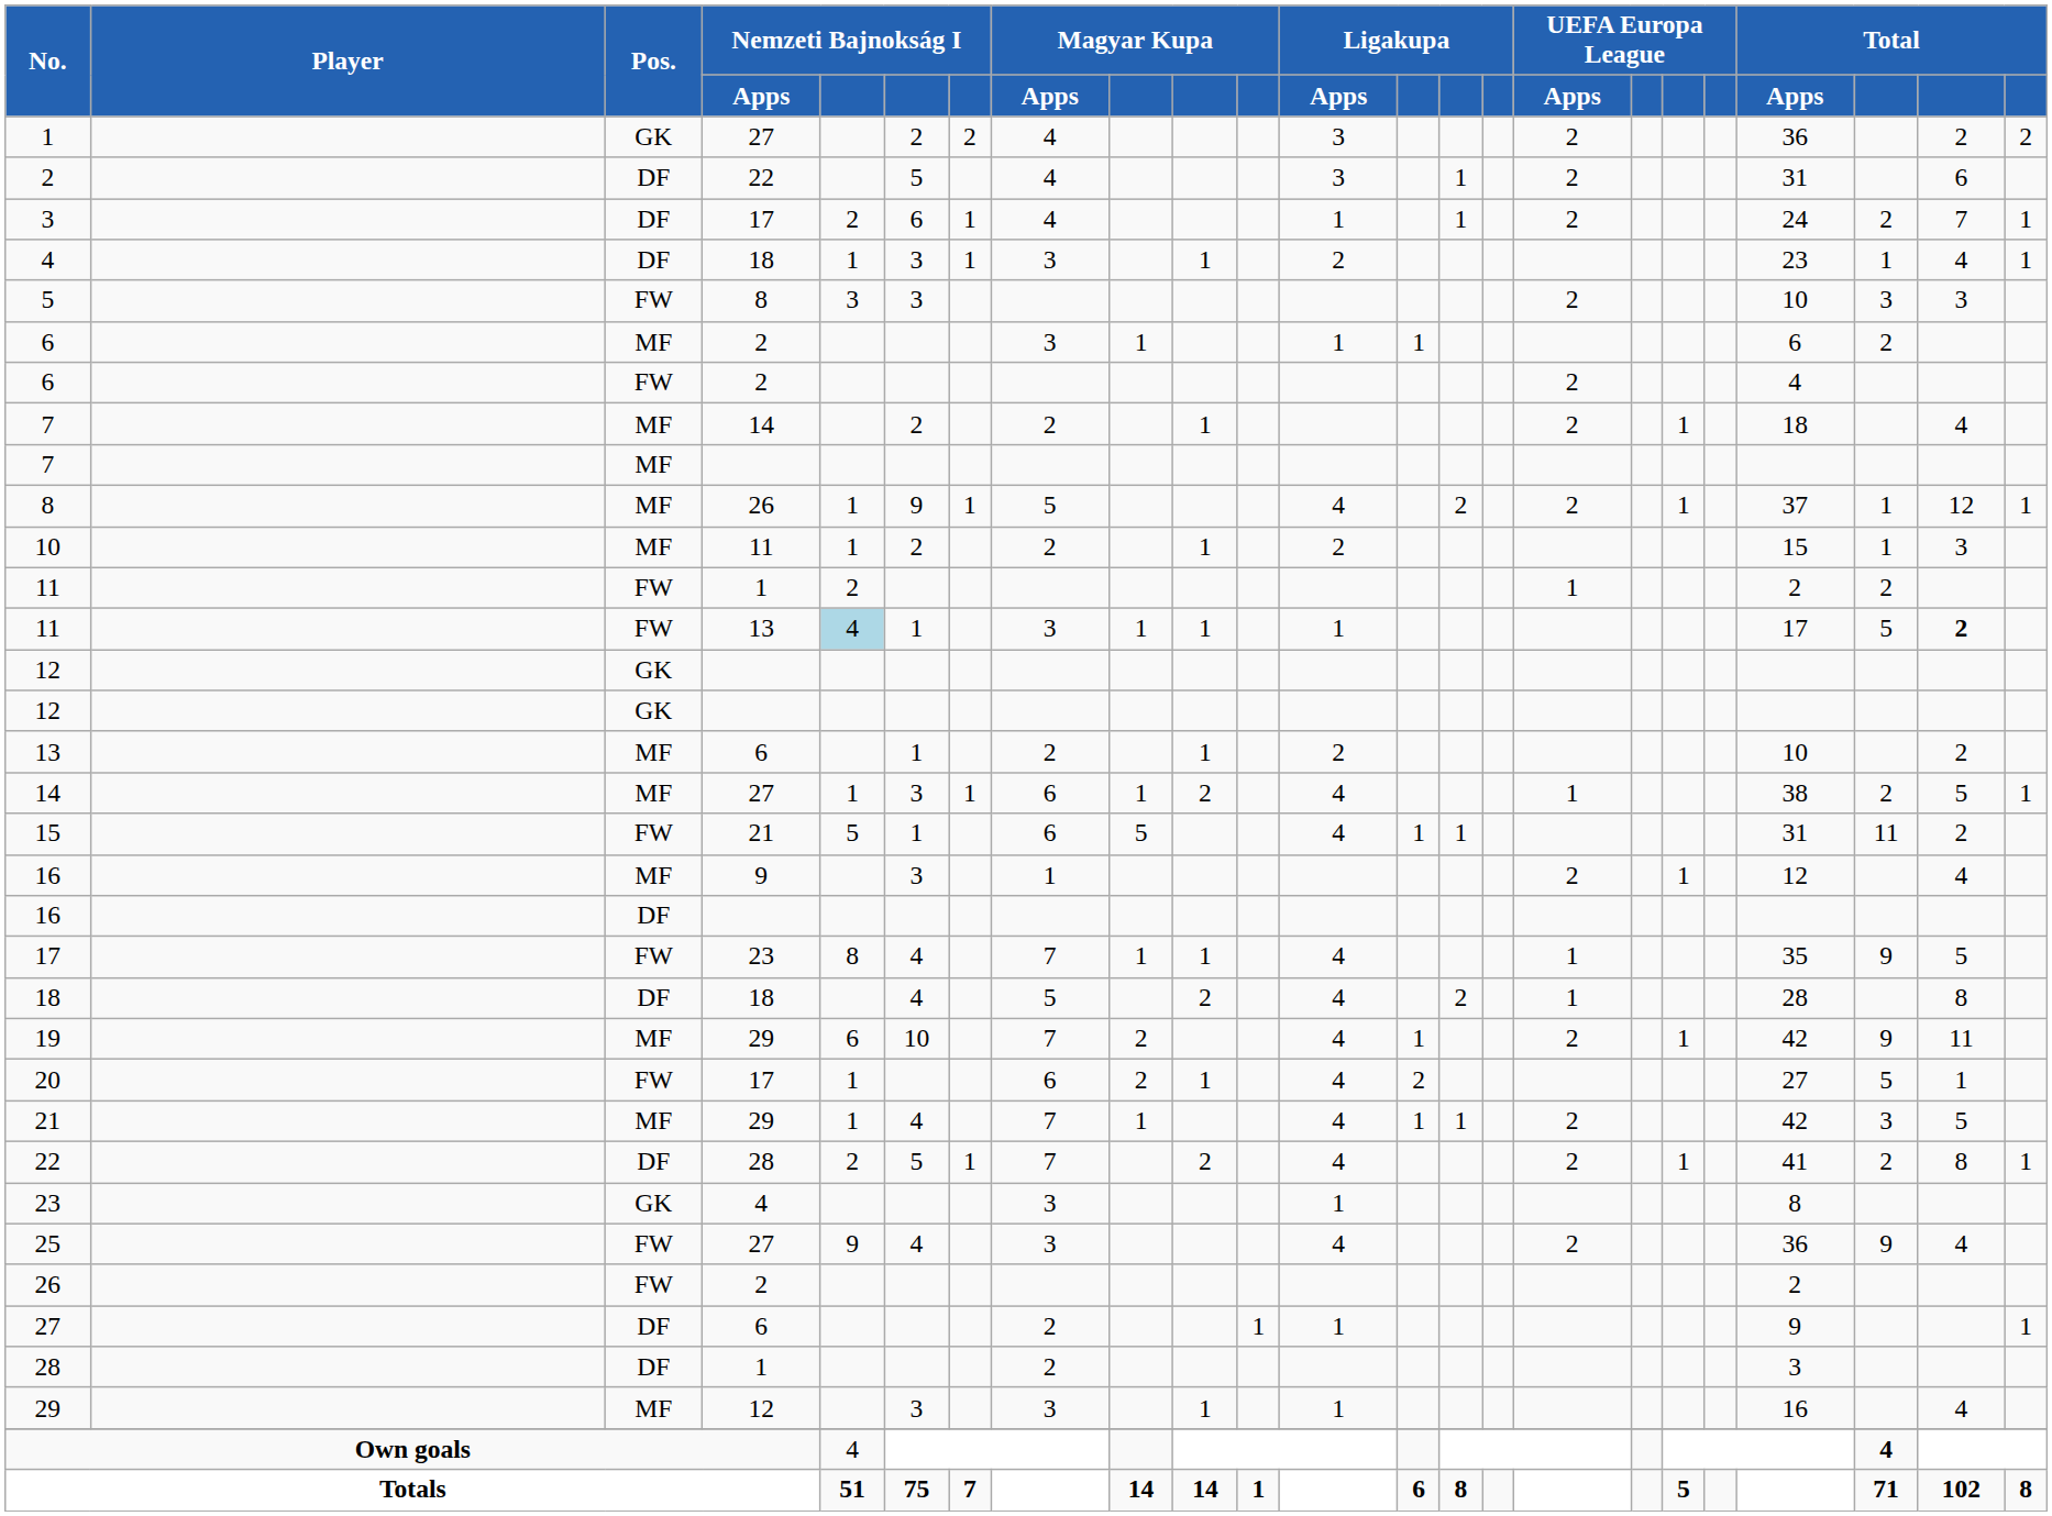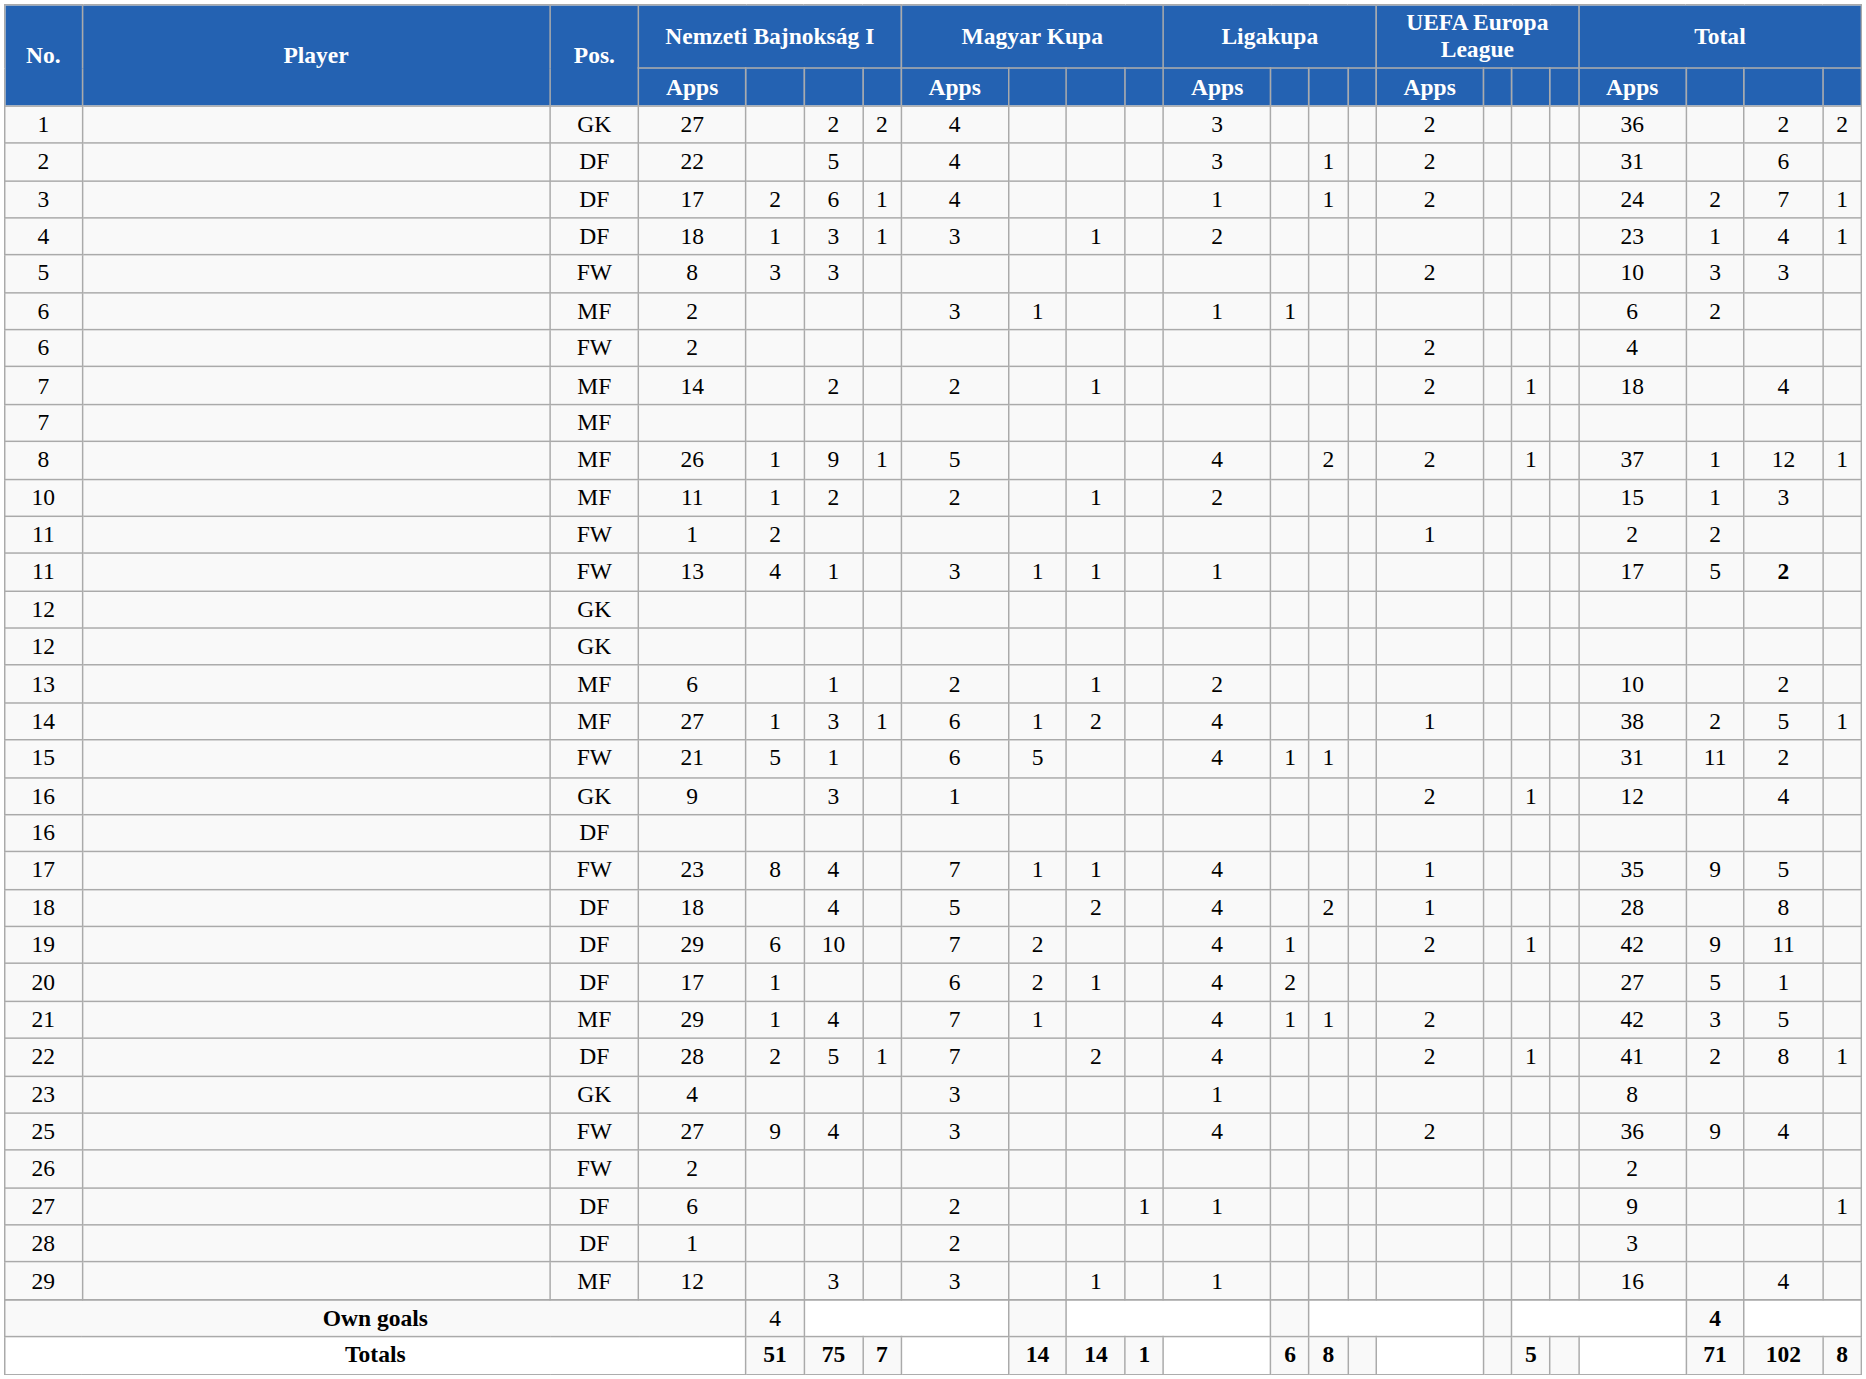 <table class="wikitable sortable alternance" style="text-align:center;width:100%">
 <tr>
 <th rowspan="2" style="background-color:#2462B2; color:#FFFFFF; width:5px">No.</th>
 <th rowspan="2" style="background-color:#2462B2; color:#FFFFFF; width:180px">Player</th>
 <th rowspan="2" style="background-color:#2462B2; color:#FFFFFF; width:5px">Pos.</th>
 <th colspan="4" style="background:#2462B2; color:#FFFFFF">Nemzeti Bajnokság I</th>
 <th colspan="4" style="background:#2462B2; color:#FFFFFF">Magyar Kupa</th>
 <th colspan="4" style="background:#2462B2; color:#FFFFFF">Ligakupa</th>
 <th colspan="4" style="background:#2462B2; color:#FFFFFF">UEFA Europa League</th>
 <th colspan="4" style="background:#2462B2; color:#FFFFFF">Total</th>
 </tr>
 <tr style="text-align:center">
 <th width="4" style="background-color:#2462B2; color:#FFFFFF">Apps</th>
 <th width="4" style="background-color:#2462B2"></th>
 <th width="4" style="background-color:#2462B2"></th>
 <th width="4" style="background-color:#2462B2"></th>
 <th width="4" style="background-color:#2462B2; color:#FFFFFF">Apps</th>
 <th width="4" style="background-color:#2462B2"></th>
 <th width="4" style="background-color:#2462B2"></th>
 <th width="4" style="background-color:#2462B2"></th>
 <th width="4" style="background-color:#2462B2; color:#FFFFFF">Apps</th>
 <th width="4" style="background-color:#2462B2"></th>
 <th width="4" style="background-color:#2462B2"></th>
 <th width="4" style="background-color:#2462B2"></th>
 <th width="4" style="background-color:#2462B2; color:#FFFFFF">Apps</th>
 <th width="4" style="background-color:#2462B2"></th>
 <th width="4" style="background-color:#2462B2"></th>
 <th width="4" style="background-color:#2462B2"></th>
 <th width="4" style="background-color:#2462B2; color:#FFFFFF">Apps</th>
 <th width="4" style="background-color:#2462B2"></th>
 <th width="4" style="background-color:#2462B2"></th>
 <th width="4" style="background-color:#2462B2"></th>
 </tr>
 <tr>
 <td>1</td>
 <td> </td>
 <td>GK</td>
 <td>27</td>
 <td></td>
 <td>2</td>
 <td>2</td>
 <td>4</td>
 <td></td>
 <td></td>
 <td></td>
 <td>3</td>
 <td></td>
 <td></td>
 <td></td>
 <td>2</td>
 <td></td>
 <td></td>
 <td></td>
 <td>36</td>
 <td></td>
 <td>2</td>
 <td>2</td>
 </tr>
 <tr>
 <td>2</td>
 <td> </td>
 <td>DF</td>
 <td>22</td>
 <td></td>
 <td>5</td>
 <td></td>
 <td>4</td>
 <td></td>
 <td></td>
 <td></td>
 <td>3</td>
 <td></td>
 <td>1</td>
 <td></td>
 <td>2</td>
 <td></td>
 <td></td>
 <td></td>
 <td>31</td>
 <td></td>
 <td>6</td>
 <td></td>
 </tr>
 <tr>
 <td>3</td>
 <td> </td>
 <td>DF</td>
 <td>17</td>
 <td>2</td>
 <td>6</td>
 <td>1</td>
 <td>4</td>
 <td></td>
 <td></td>
 <td></td>
 <td>1</td>
 <td></td>
 <td>1</td>
 <td></td>
 <td>2</td>
 <td></td>
 <td></td>
 <td></td>
 <td>24</td>
 <td>2</td>
 <td>7</td>
 <td>1</td>
 </tr>
 <tr>
 <td>4</td>
 <td> </td>
 <td>DF</td>
 <td>18</td>
 <td>1</td>
 <td>3</td>
 <td>1</td>
 <td>3</td>
 <td></td>
 <td>1</td>
 <td></td>
 <td>2</td>
 <td></td>
 <td></td>
 <td></td>
 <td></td>
 <td></td>
 <td></td>
 <td></td>
 <td>23</td>
 <td>1</td>
 <td>4</td>
 <td>1</td>
 </tr>
 <tr>
 <td>5</td>
 <td> </td>
 <td>FW</td>
 <td>8</td>
 <td>3</td>
 <td>3</td>
 <td></td>
 <td></td>
 <td></td>
 <td></td>
 <td></td>
 <td></td>
 <td></td>
 <td></td>
 <td></td>
 <td>2</td>
 <td></td>
 <td></td>
 <td></td>
 <td>10</td>
 <td>3</td>
 <td>3</td>
 <td></td>
 </tr>
 <tr>
 <td>6</td>
 <td> </td>
 <td>MF</td>
 <td>2</td>
 <td></td>
 <td></td>
 <td></td>
 <td>3</td>
 <td>1</td>
 <td></td>
 <td></td>
 <td>1</td>
 <td>1</td>
 <td></td>
 <td></td>
 <td></td>
 <td></td>
 <td></td>
 <td></td>
 <td>6</td>
 <td>2</td>
 <td></td>
 <td></td>
 </tr>
 <tr>
 <td>6</td>
 <td> </td>
 <td>FW</td>
 <td>2</td>
 <td></td>
 <td></td>
 <td></td>
 <td></td>
 <td></td>
 <td></td>
 <td></td>
 <td></td>
 <td></td>
 <td></td>
 <td></td>
 <td>2</td>
 <td></td>
 <td></td>
 <td></td>
 <td>4</td>
 <td></td>
 <td></td>
 <td></td>
 </tr>
 <tr>
 <td>7</td>
 <td> </td>
 <td>MF</td>
 <td>14</td>
 <td></td>
 <td>2</td>
 <td></td>
 <td>2</td>
 <td></td>
 <td>1</td>
 <td></td>
 <td></td>
 <td></td>
 <td></td>
 <td></td>
 <td>2</td>
 <td></td>
 <td>1</td>
 <td></td>
 <td>18</td>
 <td></td>
 <td>4</td>
 <td></td>
 </tr>
 <tr>
 <td>7</td>
 <td> </td>
 <td>MF</td>
 <td></td>
 <td></td>
 <td></td>
 <td></td>
 <td></td>
 <td></td>
 <td></td>
 <td></td>
 <td></td>
 <td></td>
 <td></td>
 <td></td>
 <td></td>
 <td></td>
 <td></td>
 <td></td>
 <td></td>
 <td></td>
 <td></td>
 <td></td>
 </tr>
 <tr>
 <td>8</td>
 <td> </td>
 <td>MF</td>
 <td>26</td>
 <td>1</td>
 <td>9</td>
 <td>1</td>
 <td>5</td>
 <td></td>
 <td></td>
 <td></td>
 <td>4</td>
 <td></td>
 <td>2</td>
 <td></td>
 <td>2</td>
 <td></td>
 <td>1</td>
 <td></td>
 <td>37</td>
 <td>1</td>
 <td>12</td>
 <td>1</td>
 </tr>
 <tr>
 <td>10</td>
 <td> </td>
 <td>MF</td>
 <td>11</td>
 <td>1</td>
 <td>2</td>
 <td></td>
 <td>2</td>
 <td></td>
 <td>1</td>
 <td></td>
 <td>2</td>
 <td></td>
 <td></td>
 <td></td>
 <td></td>
 <td></td>
 <td></td>
 <td></td>
 <td>15</td>
 <td>1</td>
 <td>3</td>
 <td></td>
 </tr>
 <tr>
 <td>11</td>
 <td> </td>
 <td>FW</td>
 <td>1</td>
 <td>2</td>
 <td></td>
 <td></td>
 <td></td>
 <td></td>
 <td></td>
 <td></td>
 <td></td>
 <td></td>
 <td></td>
 <td></td>
 <td>1</td>
 <td></td>
 <td></td>
 <td></td>
 <td>2</td>
 <td>2</td>
 <td></td>
 <td></td>
 </tr>
 <tr>
 <td>11</td>
 <td> </td>
 <td>FW</td>
 <td>13</td>
-<td style="background: lightblue;">4</td>
+<td>4</td>
 <td>1</td>
 <td></td>
 <td>3</td>
 <td>1</td>
 <td>1</td>
 <td></td>
 <td>1</td>
 <td></td>
 <td></td>
 <td></td>
 <td></td>
 <td></td>
 <td></td>
 <td></td>
 <td>17</td>
 <td>5</td>
 <td><strong>2</strong></td>
 <td></td>
 </tr>
 <tr>
 <td>12</td>
 <td></td>
 <td>GK</td>
 <td></td>
 <td></td>
 <td></td>
 <td></td>
 <td></td>
 <td></td>
 <td></td>
 <td></td>
 <td></td>
 <td></td>
 <td></td>
 <td></td>
 <td></td>
 <td></td>
 <td></td>
 <td></td>
 <td></td>
 <td></td>
 <td></td>
 <td></td>
 </tr>
 <tr>
 <td>12</td>
 <td> </td>
 <td>GK</td>
 <td></td>
 <td></td>
 <td></td>
 <td></td>
 <td></td>
 <td></td>
 <td></td>
 <td></td>
 <td></td>
 <td></td>
 <td></td>
 <td></td>
 <td></td>
 <td></td>
 <td></td>
 <td></td>
 <td></td>
 <td></td>
 <td></td>
 <td></td>
 </tr>
 <tr>
 <td>13</td>
 <td> </td>
 <td>MF</td>
 <td>6</td>
 <td></td>
 <td>1</td>
 <td></td>
 <td>2</td>
 <td></td>
 <td>1</td>
 <td></td>
 <td>2</td>
 <td></td>
 <td></td>
 <td></td>
 <td></td>
 <td></td>
 <td></td>
 <td></td>
 <td>10</td>
 <td></td>
 <td>2</td>
 <td></td>
 </tr>
 <tr>
 <td>14</td>
 <td> </td>
 <td>MF</td>
 <td>27</td>
 <td>1</td>
 <td>3</td>
 <td>1</td>
 <td>6</td>
 <td>1</td>
 <td>2</td>
 <td></td>
 <td>4</td>
 <td></td>
 <td></td>
 <td></td>
 <td>1</td>
 <td></td>
 <td></td>
 <td></td>
 <td>38</td>
 <td>2</td>
 <td>5</td>
 <td>1</td>
 </tr>
 <tr>
 <td>15</td>
 <td> </td>
 <td>FW</td>
 <td>21</td>
 <td>5</td>
 <td>1</td>
 <td></td>
 <td>6</td>
 <td>5</td>
 <td></td>
 <td></td>
 <td>4</td>
 <td>1</td>
 <td>1</td>
 <td></td>
 <td></td>
 <td></td>
 <td></td>
 <td></td>
 <td>31</td>
 <td>11</td>
 <td>2</td>
 <td></td>
 </tr>
 <tr>
 <td>16</td>
 <td> </td>
-<td>MF</td>
+<td>GK</td>
 <td>9</td>
 <td></td>
 <td>3</td>
 <td></td>
 <td>1</td>
 <td></td>
 <td></td>
 <td></td>
 <td></td>
 <td></td>
 <td></td>
 <td></td>
 <td>2</td>
 <td></td>
 <td>1</td>
 <td></td>
 <td>12</td>
 <td></td>
 <td>4</td>
 <td></td>
 </tr>
 <tr>
 <td>16</td>
 <td> </td>
 <td>DF</td>
 <td></td>
 <td></td>
 <td></td>
 <td></td>
 <td></td>
 <td></td>
 <td></td>
 <td></td>
 <td></td>
 <td></td>
 <td></td>
 <td></td>
 <td></td>
 <td></td>
 <td></td>
 <td></td>
 <td></td>
 <td></td>
 <td></td>
 <td></td>
 </tr>
 <tr>
 <td>17</td>
 <td> </td>
 <td>FW</td>
 <td>23</td>
 <td>8</td>
 <td>4</td>
 <td></td>
 <td>7</td>
 <td>1</td>
 <td>1</td>
 <td></td>
 <td>4</td>
 <td></td>
 <td></td>
 <td></td>
 <td>1</td>
 <td></td>
 <td></td>
 <td></td>
 <td>35</td>
 <td>9</td>
 <td>5</td>
 <td></td>
 </tr>
 <tr>
 <td>18</td>
 <td> </td>
 <td>DF</td>
 <td>18</td>
 <td></td>
 <td>4</td>
 <td></td>
 <td>5</td>
 <td></td>
 <td>2</td>
 <td></td>
 <td>4</td>
 <td></td>
 <td>2</td>
 <td></td>
 <td>1</td>
 <td></td>
 <td></td>
 <td></td>
 <td>28</td>
 <td></td>
 <td>8</td>
 <td></td>
 </tr>
 <tr>
 <td>19</td>
 <td> </td>
-<td>MF</td>
+<td>DF</td>
 <td>29</td>
 <td>6</td>
 <td>10</td>
 <td></td>
 <td>7</td>
 <td>2</td>
 <td></td>
 <td></td>
 <td>4</td>
 <td>1</td>
 <td></td>
 <td></td>
 <td>2</td>
 <td></td>
 <td>1</td>
 <td></td>
 <td>42</td>
 <td>9</td>
 <td>11</td>
 <td></td>
 </tr>
 <tr>
 <td>20</td>
 <td> </td>
-<td>FW</td>
+<td>DF</td>
 <td>17</td>
 <td>1</td>
 <td></td>
 <td></td>
 <td>6</td>
 <td>2</td>
 <td>1</td>
 <td></td>
 <td>4</td>
 <td>2</td>
 <td></td>
 <td></td>
 <td></td>
 <td></td>
 <td></td>
 <td></td>
 <td>27</td>
 <td>5</td>
 <td>1</td>
 <td></td>
 </tr>
 <tr>
 <td>21</td>
 <td> </td>
 <td>MF</td>
 <td>29</td>
 <td>1</td>
 <td>4</td>
 <td></td>
 <td>7</td>
 <td>1</td>
 <td></td>
 <td></td>
 <td>4</td>
 <td>1</td>
 <td>1</td>
 <td></td>
 <td>2</td>
 <td></td>
 <td></td>
 <td></td>
 <td>42</td>
 <td>3</td>
 <td>5</td>
 <td></td>
 </tr>
 <tr>
 <td>22</td>
 <td> </td>
 <td>DF</td>
 <td>28</td>
 <td>2</td>
 <td>5</td>
 <td>1</td>
 <td>7</td>
 <td></td>
 <td>2</td>
 <td></td>
 <td>4</td>
 <td></td>
 <td></td>
 <td></td>
 <td>2</td>
 <td></td>
 <td>1</td>
 <td></td>
 <td>41</td>
 <td>2</td>
 <td>8</td>
 <td>1</td>
 </tr>
 <tr>
 <td>23</td>
 <td> </td>
 <td>GK</td>
 <td>4</td>
 <td></td>
 <td></td>
 <td></td>
 <td>3</td>
 <td></td>
 <td></td>
 <td></td>
 <td>1</td>
 <td></td>
 <td></td>
 <td></td>
 <td></td>
 <td></td>
 <td></td>
 <td></td>
 <td>8</td>
 <td></td>
 <td></td>
 <td></td>
 </tr>
 <tr>
 <td>25</td>
 <td> </td>
 <td>FW</td>
 <td>27</td>
 <td>9</td>
 <td>4</td>
 <td></td>
 <td>3</td>
 <td></td>
 <td></td>
 <td></td>
 <td>4</td>
 <td></td>
 <td></td>
 <td></td>
 <td>2</td>
 <td></td>
 <td></td>
 <td></td>
 <td>36</td>
 <td>9</td>
 <td>4</td>
 <td></td>
 </tr>
 <tr>
 <td>26</td>
 <td> </td>
 <td>FW</td>
 <td>2</td>
 <td></td>
 <td></td>
 <td></td>
 <td></td>
 <td></td>
 <td></td>
 <td></td>
 <td></td>
 <td></td>
 <td></td>
 <td></td>
 <td></td>
 <td></td>
 <td></td>
 <td></td>
 <td>2</td>
 <td></td>
 <td></td>
 <td></td>
 </tr>
 <tr>
 <td>27</td>
 <td> </td>
 <td>DF</td>
 <td>6</td>
 <td></td>
 <td></td>
 <td></td>
 <td>2</td>
 <td></td>
 <td></td>
 <td>1</td>
 <td>1</td>
 <td></td>
 <td></td>
 <td></td>
 <td></td>
 <td></td>
 <td></td>
 <td></td>
 <td>9</td>
 <td></td>
 <td></td>
 <td>1</td>
 </tr>
 <tr>
 <td>28</td>
 <td> </td>
 <td>DF</td>
 <td>1</td>
 <td></td>
 <td></td>
 <td></td>
 <td>2</td>
 <td></td>
 <td></td>
 <td></td>
 <td></td>
 <td></td>
 <td></td>
 <td></td>
 <td></td>
 <td></td>
 <td></td>
 <td></td>
 <td>3</td>
 <td></td>
 <td></td>
 <td></td>
 </tr>
 <tr>
 <td>29</td>
 <td> </td>
 <td>MF</td>
 <td>12</td>
 <td></td>
 <td>3</td>
 <td></td>
 <td>3</td>
 <td></td>
 <td>1</td>
 <td></td>
 <td>1</td>
 <td></td>
 <td></td>
 <td></td>
 <td></td>
 <td></td>
 <td></td>
 <td></td>
 <td>16</td>
 <td></td>
 <td>4</td>
 <td></td>
 </tr>
 <tr>
 </tr>
 <tr class="sortbottom">
 <td colspan="4"><strong>Own goals</strong></td>
 <td>4</td>
 <td colspan="3" style="background:white;text-align:center"></td>
 <td></td>
 <td colspan="3" style="background:white;text-align:center"></td>
 <td></td>
 <td colspan="3" style="background:white;text-align:center"></td>
 <td></td>
 <td colspan="3" style="background:white;text-align:center"></td>
 <td><strong>4</strong></td>
 <td colspan="2" style="background:white;text-align:center"></td>
 </tr>
 <tr class="sortbottom">
 <td colspan="4" style="background:white;text-align:center"><strong>Totals</strong></td>
 <td><strong>51</strong></td>
 <td><strong>75</strong></td>
 <td><strong>7</strong></td>
 <td rowspan="3" style="background:white;text-align:center"></td>
 <td><strong>14</strong></td>
 <td><strong>14</strong></td>
 <td><strong>1</strong></td>
 <td rowspan="3" style="background:white;text-align:center"></td>
 <td><strong>6</strong></td>
 <td><strong>8</strong></td>
 <td></td>
 <td rowspan="3" style="background:white;text-align:center"></td>
 <td></td>
 <td><strong>5</strong></td>
 <td></td>
 <td rowspan="3" style="background:white;text-align:center"></td>
 <td><strong>71</strong></td>
 <td><strong>102</strong></td>
 <td><strong>8</strong></td>
 </tr>
 </table>
